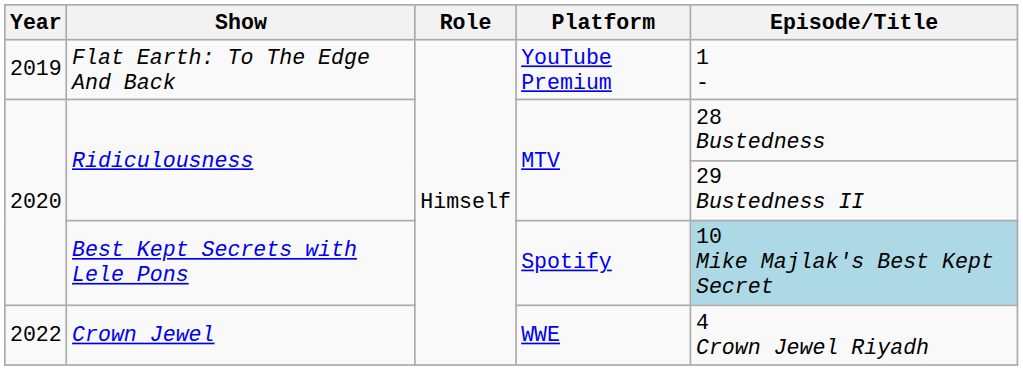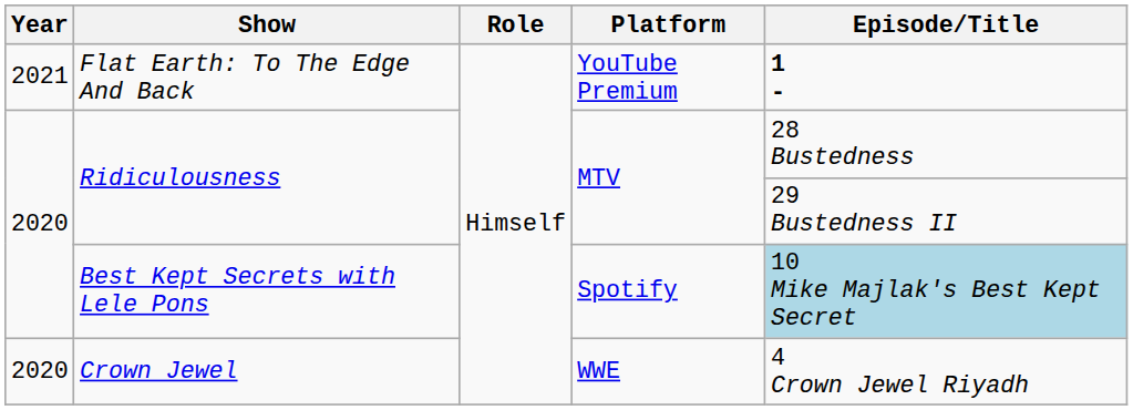 <table class="wikitable sortable">
 <tr>
 <th scope="col">Year</th>
 <th scope="col">Show</th>
 <th scope="col">Role</th>
 <th scope="col">Platform</th>
 <th scope="col">Episode/Title</th>
 </tr>
 <tr>
-<td>2019</td>
+<td>2021</td>
 <td><em>Flat Earth: To The Edge And Back</em></td>
 <td rowspan = "5">Himself</td>
 <td><a href='#'>YouTube Premium</a></td>
-<td>1<br> -</td>
+<td><strong>1<br> -</strong></td>
 </tr>
 <tr>
 <td rowspan="3">2020</td>
 <td rowspan = "2"><em><a href='#'>Ridiculousness</a></em></td>
 <td rowspan = "2"><a href='#'>MTV</a></td>
 <td>28 <br> <em>Bustedness</em></td>
 </tr>
 <tr>
 <td>29 <br> <em>Bustedness II</em></td>
 </tr>
 <tr>
 <td><em><a href='#'>Best Kept Secrets with Lele Pons</a></em></td>
 <td><a href='#'>Spotify</a></td>
 <td style="background: lightblue;">10 <br> <em>Mike Majlak's Best Kept Secret</em></td>
 </tr>
 <tr>
-<td>2022</td>
+<td>2020</td>
 <td><a href='#'><em>Crown Jewel</em></a></td>
 <td><a href='#'>WWE</a></td>
 <td>4 <br> <em>Crown Jewel Riyadh</em></td>
 </tr>
 </table>
